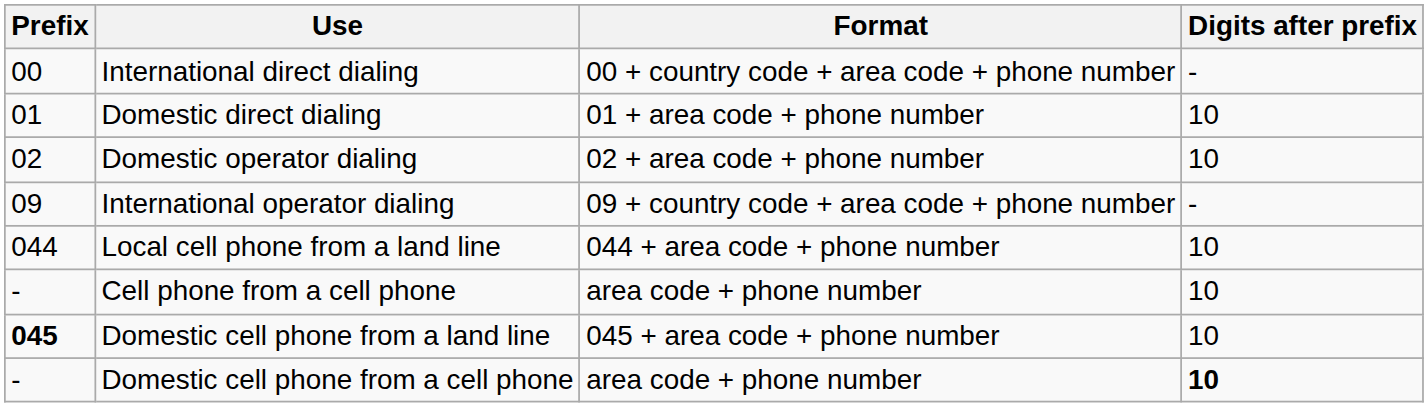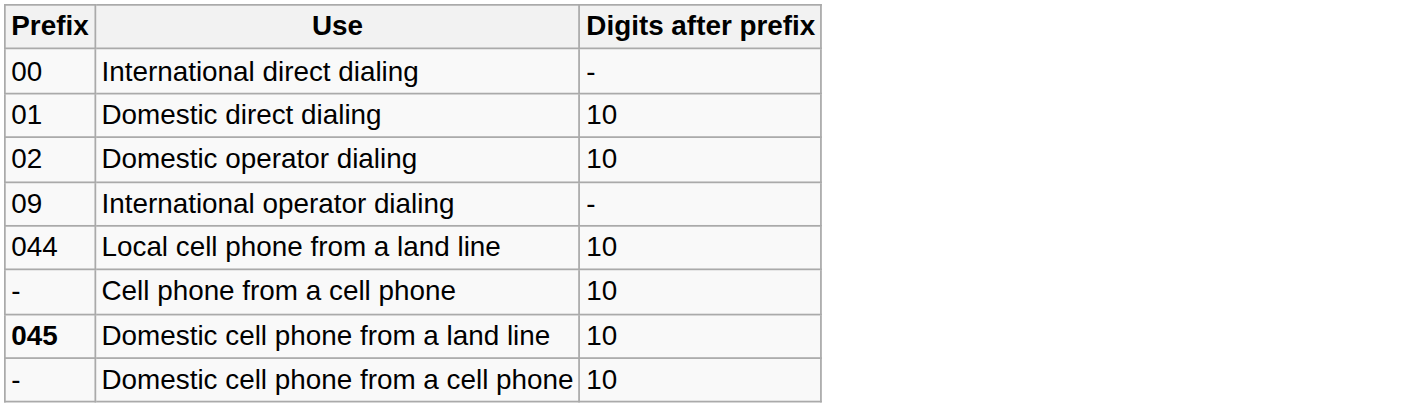 <table class="wikitable">
 <tr>
 <th>Prefix</th>
 <th>Use</th>
-<th>Format</th>
 <th>Digits after prefix</th>
 </tr>
 <tr>
 <td>00</td>
 <td>International direct dialing</td>
-<td>00 + country code + area code +  phone number</td>
 <td>-</td>
 </tr>
 <tr>
 <td>01</td>
 <td>Domestic direct dialing</td>
-<td>01 + area code + phone number</td>
 <td>10</td>
 </tr>
 <tr>
 <td>02</td>
 <td>Domestic operator dialing</td>
-<td>02 + area code + phone number</td>
 <td>10</td>
 </tr>
 <tr>
 <td>09</td>
 <td>International operator dialing</td>
-<td>09 + country code + area code + phone number</td>
 <td>-</td>
 </tr>
 <tr>
 <td>044</td>
 <td>Local cell phone from a land line</td>
-<td>044 + area code + phone number</td>
 <td>10</td>
 </tr>
 <tr>
 <td>-</td>
 <td>Cell phone from a cell phone</td>
-<td>area code + phone number</td>
 <td>10</td>
 </tr>
 <tr>
 <td><strong>045</strong></td>
 <td>Domestic cell phone from a land line</td>
-<td>045 + area code + phone number</td>
 <td>10</td>
 </tr>
 <tr>
 <td>-</td>
 <td>Domestic cell phone from a cell phone</td>
-<td>area code + phone number</td>
-<td><strong>10</strong></td>
+<td>10</td>
 </tr>
 </table>
